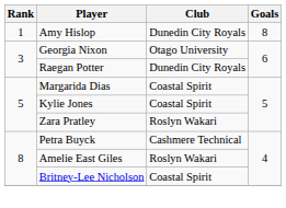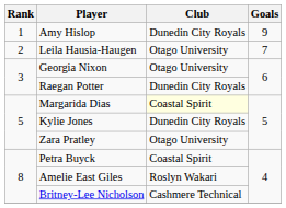 <table class="wikitable" style="text-align:center">
 <tr>
 <th>Rank</th>
 <th>Player</th>
 <th>Club</th>
 <th>Goals</th>
 </tr>
 <tr>
 <td>1</td>
 <td align=left>Amy Hislop</td>
 <td align=left>Dunedin City Royals</td>
-<td>8</td>
+<td>9</td>
+</tr>
+<tr>
+<td>2</td>
+<td align=left>Leila Hausia-Haugen</td>
+<td align=left>Otago University</td>
+<td>7</td>
 </tr>
 <tr>
 <td rowspan=2>3</td>
 <td align=left>Georgia Nixon</td>
 <td align=left>Otago University</td>
 <td rowspan=2>6</td>
 </tr>
 <tr>
 <td align=left>Raegan Potter</td>
 <td align=left>Dunedin City Royals</td>
 </tr>
 <tr>
 <td rowspan=3>5</td>
 <td align=left>Margarida Dias</td>
-<td align=left>Coastal Spirit</td>
+<td align=left style="background: lightyellow;">Coastal Spirit</td>
 <td rowspan=3>5</td>
 </tr>
 <tr>
 <td align=left>Kylie Jones</td>
-<td align=left>Coastal Spirit</td>
+<td align=left>Dunedin City Royals</td>
 </tr>
 <tr>
 <td align=left>Zara Pratley</td>
-<td align=left>Roslyn Wakari</td>
+<td align=left>Otago University</td>
 </tr>
 <tr>
 <td rowspan=3>8</td>
 <td align=left>Petra Buyck</td>
-<td align=left>Cashmere Technical</td>
+<td align=left>Coastal Spirit</td>
 <td rowspan=3>4</td>
 </tr>
 <tr>
 <td align=left>Amelie East Giles</td>
 <td align=left>Roslyn Wakari</td>
 </tr>
 <tr>
 <td align=left><a href='#'>Britney-Lee Nicholson</a></td>
-<td align=left>Coastal Spirit</td>
+<td align=left>Cashmere Technical</td>
 </tr>
 <tr>
 </tr>
 </table>
